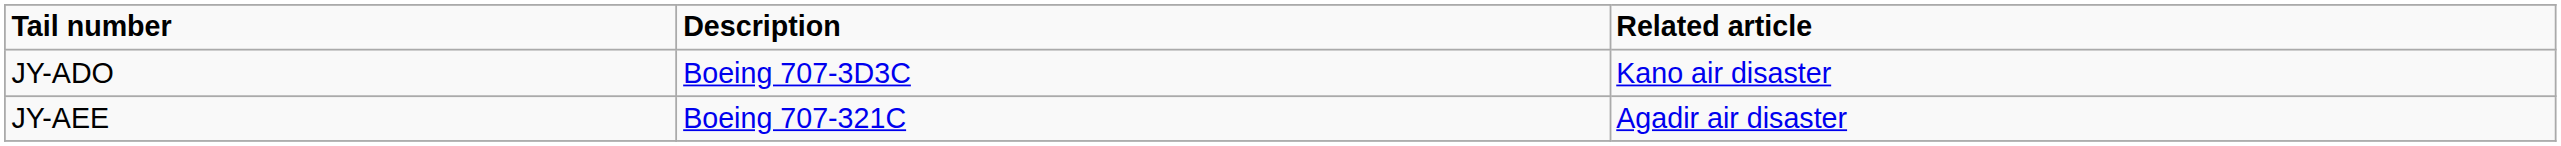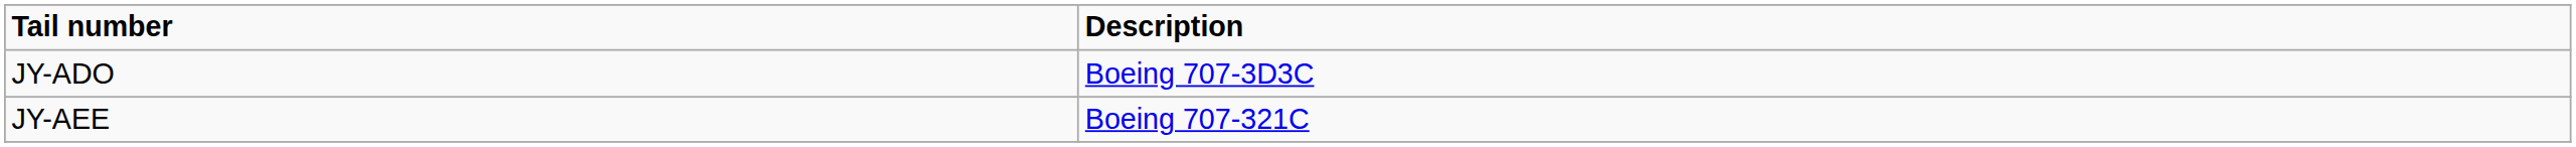 <table class="wikitable" width="90%">
 <tr>
 <td><strong>Tail number</strong></td>
 <td><strong>Description</strong></td>
-<td><strong>Related article</strong></td>
 </tr>
 <tr>
 <td>JY-ADO</td>
 <td><a href='#'>Boeing 707-3D3C</a></td>
-<td><a href='#'>Kano air disaster</a></td>
 </tr>
 <tr>
 <td>JY-AEE</td>
 <td><a href='#'>Boeing 707-321C</a></td>
-<td><a href='#'>Agadir air disaster</a></td>
 </tr>
 </table>
